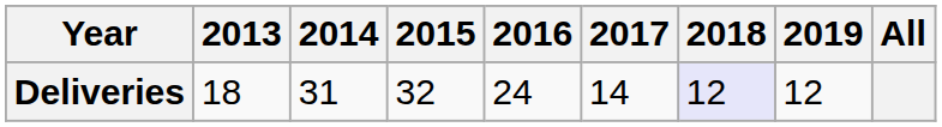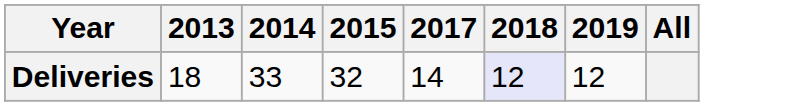 <table class="wikitable">
 <tr>
 <th>Year</th>
 <th>2013</th>
 <th>2014</th>
 <th>2015</th>
-<th>2016</th>
 <th>2017</th>
 <th>2018</th>
 <th>2019</th>
 <th>All</th>
 </tr>
 <tr>
 <th>Deliveries</th>
 <td>18</td>
-<td>31</td>
+<td>33</td>
 <td>32</td>
-<td>24</td>
 <td>14</td>
 <td style="background: lavender;">12</td>
 <td>12</td>
 <th></th>
 </tr>
 </table>
